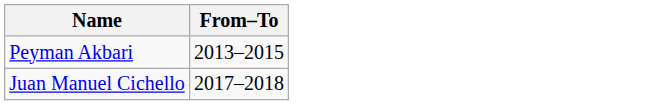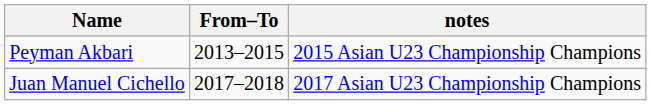 <table class="wikitable sortable" style="text-align: center">
 <tr>
 <th>Name</th>
 <th class="unsortable">From–To</th>
+<th class="unsortable">notes</th>
 </tr>
 <tr>
 <td align=left> <a href='#'>Peyman Akbari</a></td>
 <td align=center>2013–2015</td>
+<td align=left><a href='#'>2015 Asian U23 Championship</a> Champions</td>
 </tr>
 <tr>
 <td align=left> <a href='#'>Juan Manuel Cichello</a></td>
 <td align=center>2017–2018</td>
+<td align=left><a href='#'>2017 Asian U23 Championship</a> Champions</td>
 </tr>
 </table>
